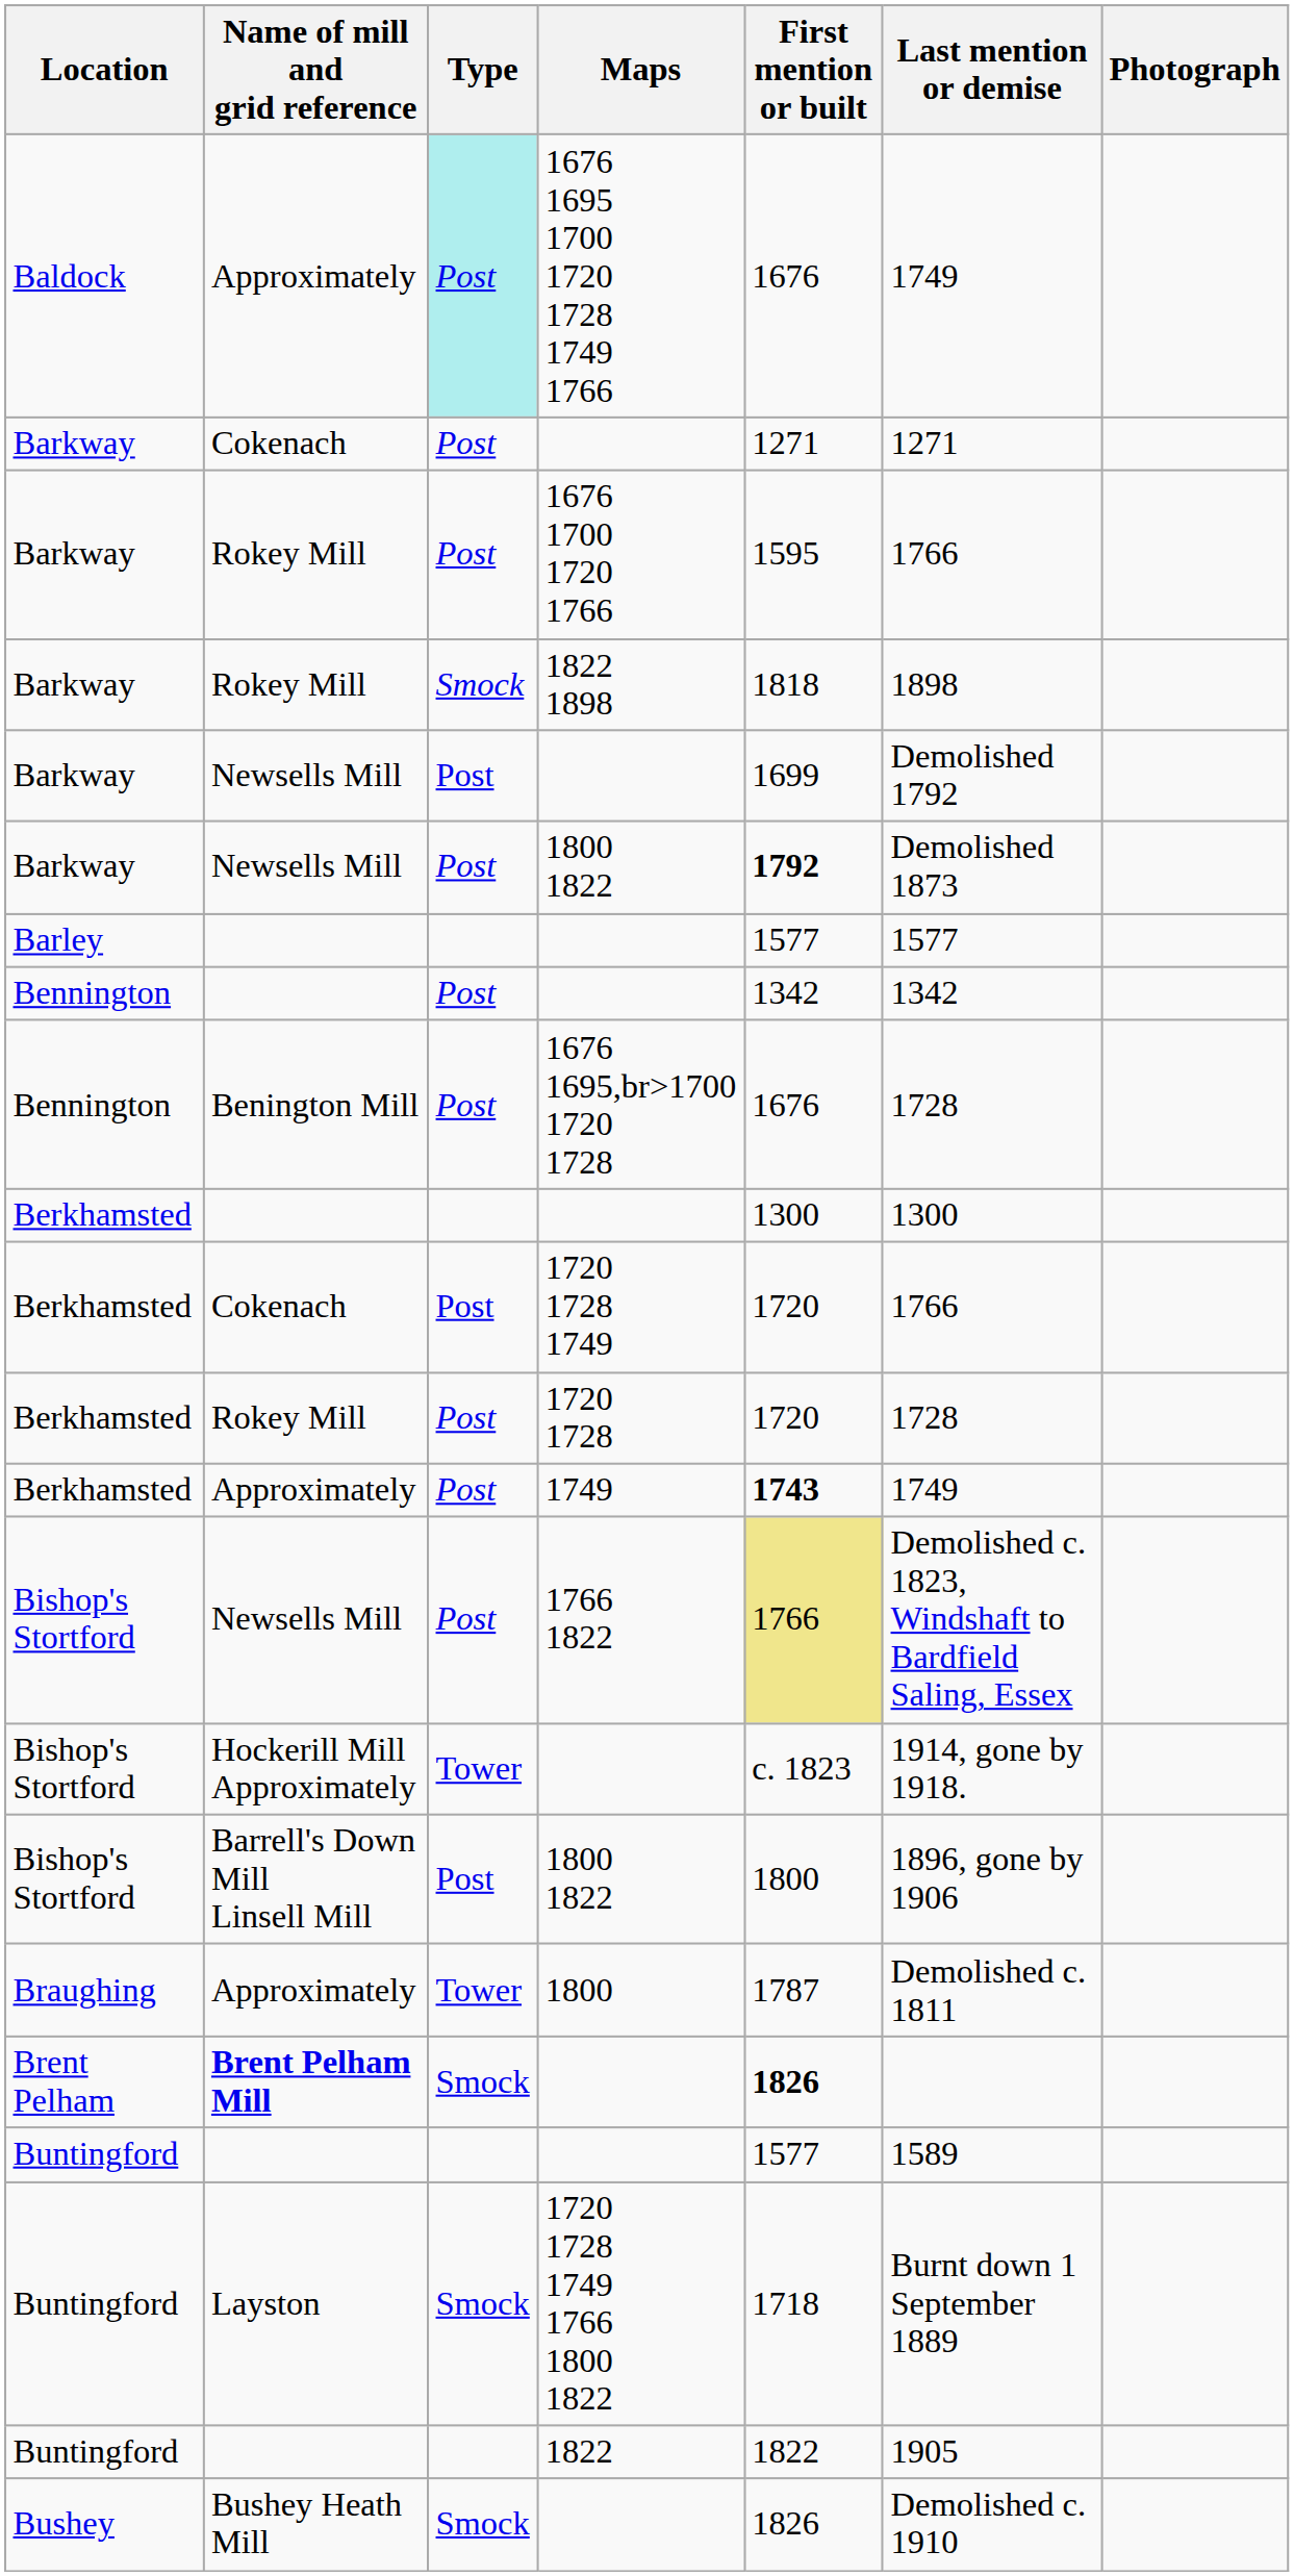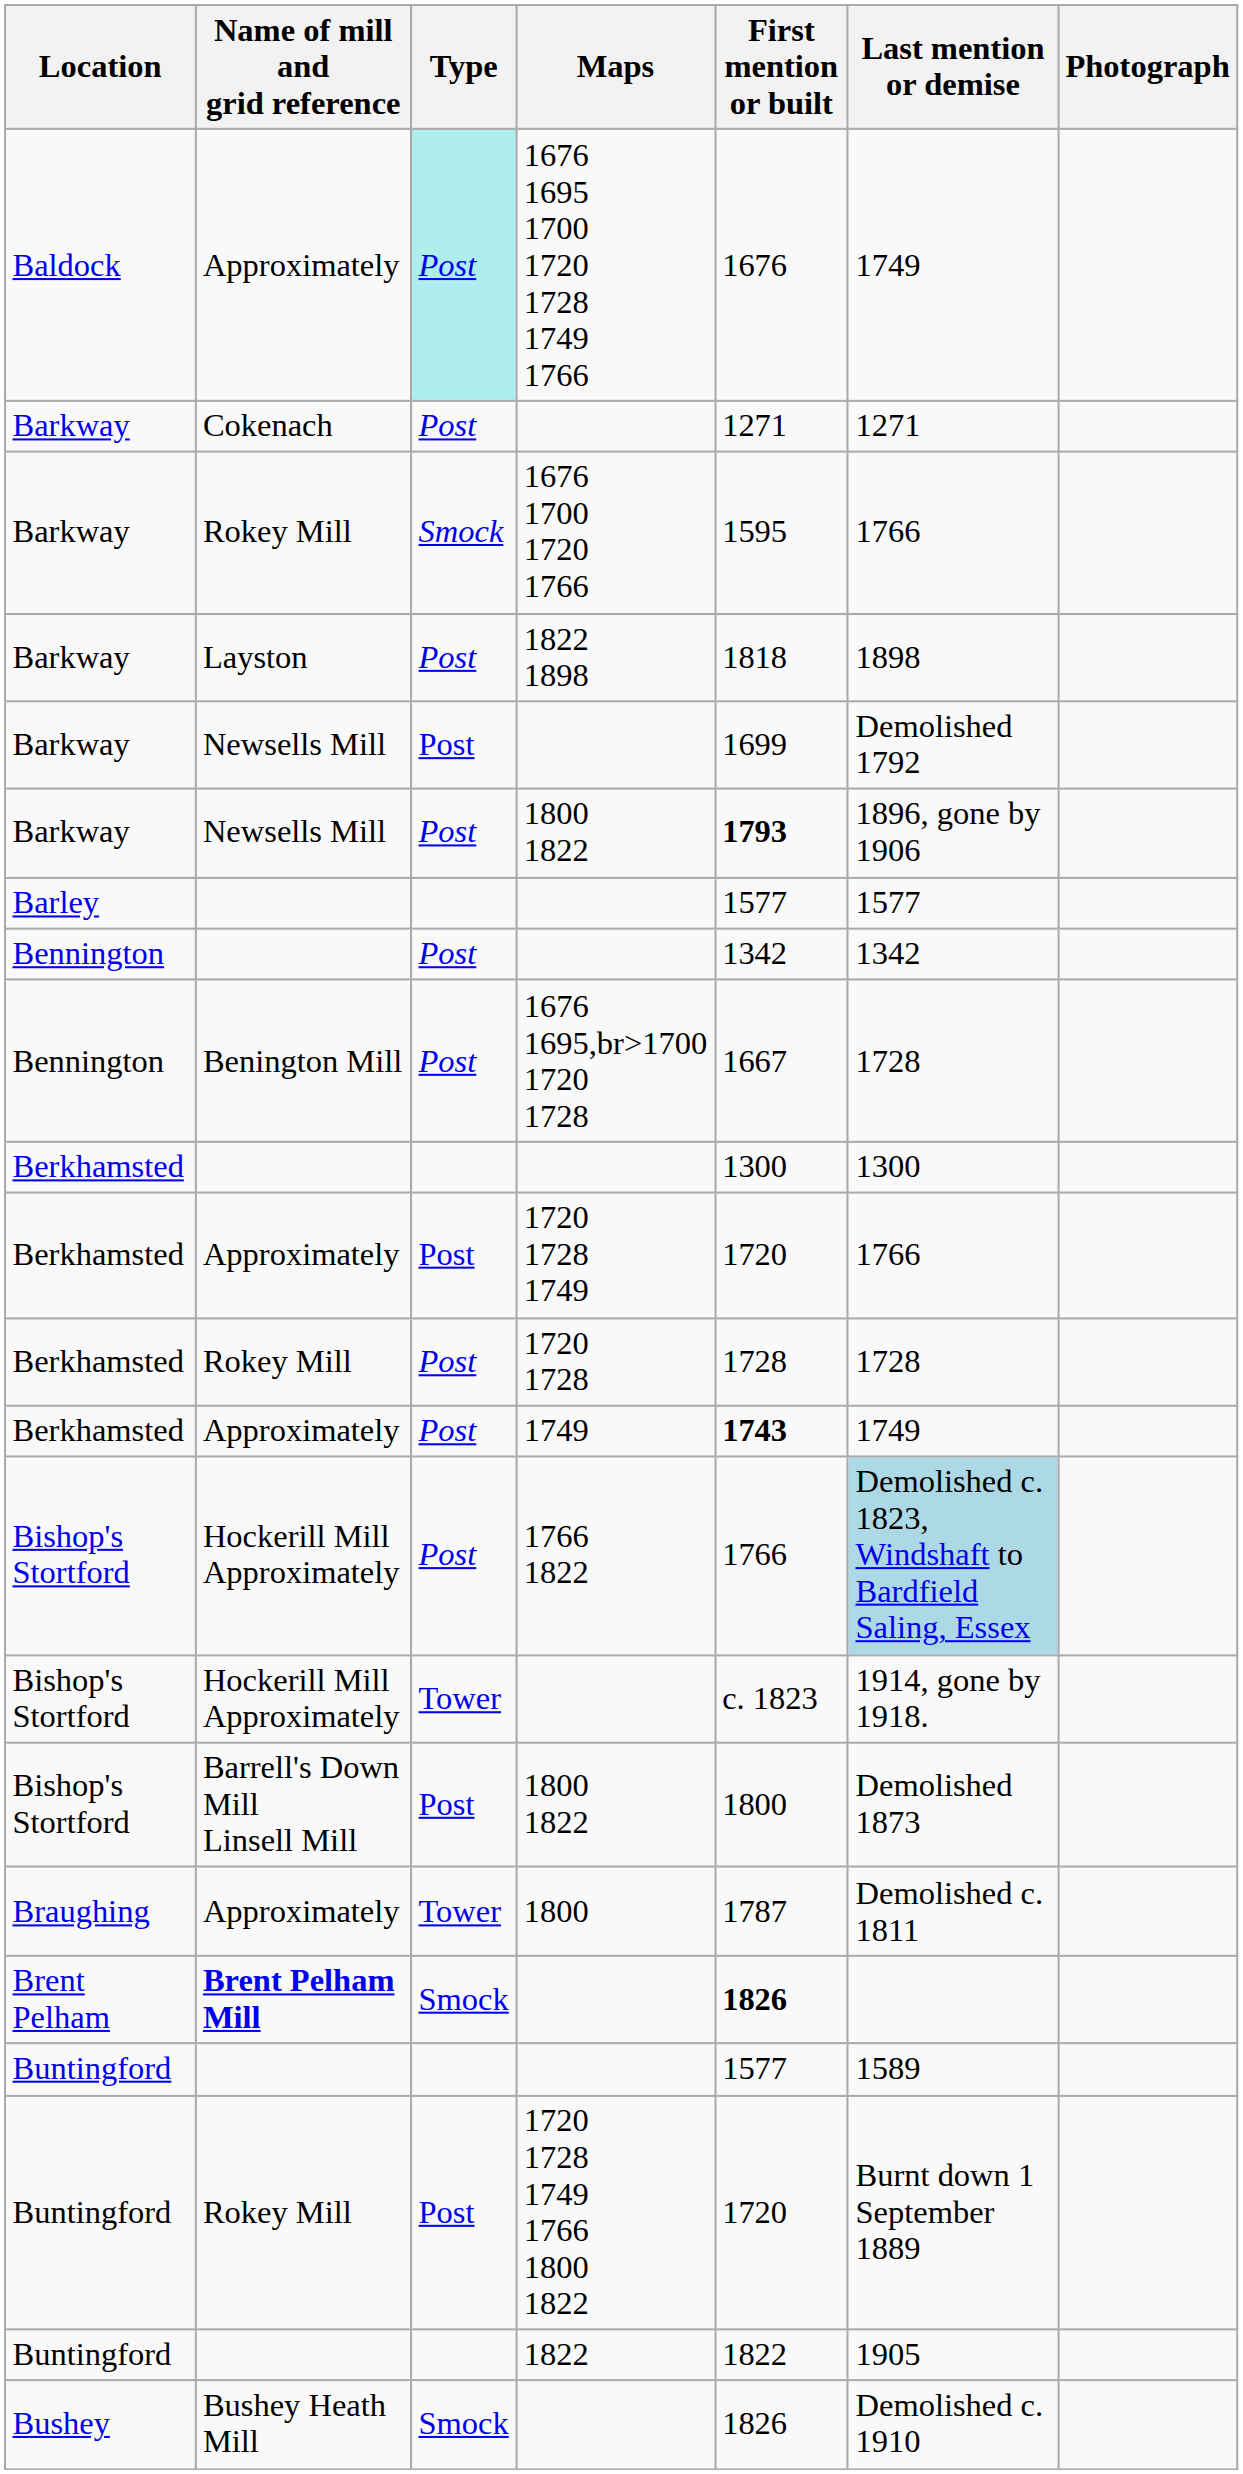 <table class="wikitable">
 <tr>
 <th>Location</th>
 <th>Name of mill and<br>grid reference</th>
 <th>Type</th>
 <th>Maps</th>
 <th>First mention<br>or built</th>
 <th>Last mention<br> or demise</th>
 <th>Photograph</th>
 </tr>
 <tr>
 <td><a href='#'>Baldock</a></td>
 <td>Approximately<br></td>
 <td style="background: paleturquoise;"><em><a href='#'>Post</a></em></td>
 <td>1676<br>1695<br>1700<br>1720<br>1728<br>1749<br>1766</td>
 <td>1676</td>
 <td>1749</td>
 <td></td>
 </tr>
 <tr>
 <td><a href='#'>Barkway</a></td>
 <td>Cokenach</td>
 <td><em><a href='#'>Post</a></em></td>
 <td></td>
 <td>1271</td>
 <td>1271</td>
 <td></td>
 </tr>
 <tr>
 <td>Barkway</td>
 <td>Rokey Mill<br></td>
-<td><em><a href='#'>Post</a></em></td>
+<td><em><a href='#'>Smock</a></em></td>
 <td>1676<br>1700<br>1720<br>1766</td>
 <td>1595</td>
 <td>1766</td>
 <td></td>
 </tr>
 <tr>
 <td>Barkway</td>
-<td>Rokey Mill<br></td>
-<td><em><a href='#'>Smock</a></em></td>
+<td>Layston<br></td>
+<td><em><a href='#'>Post</a></em></td>
 <td>1822<br>1898</td>
 <td>1818</td>
 <td>1898</td>
 <td></td>
 </tr>
 <tr>
 <td>Barkway</td>
 <td>Newsells Mill<br></td>
 <td><a href='#'>Post</a></td>
 <td></td>
 <td>1699</td>
 <td>Demolished 1792</td>
 <td></td>
 </tr>
 <tr>
 <td>Barkway</td>
 <td>Newsells Mill<br></td>
 <td><em><a href='#'>Post</a></em></td>
 <td>1800<br>1822</td>
-<td><strong>1792</strong></td>
-<td>Demolished 1873</td>
+<td><strong>1793</strong></td>
+<td>1896, gone by 1906</td>
 <td></td>
 </tr>
 <tr>
 <td><a href='#'>Barley</a></td>
 <td></td>
 <td></td>
 <td></td>
 <td>1577</td>
 <td>1577</td>
 <td></td>
 </tr>
 <tr>
 <td><a href='#'>Bennington</a></td>
 <td></td>
 <td><em><a href='#'>Post</a></em></td>
 <td></td>
 <td>1342</td>
 <td>1342</td>
 <td></td>
 </tr>
 <tr>
 <td>Bennington</td>
 <td>Benington Mill<br></td>
 <td><em><a href='#'>Post</a></em></td>
 <td>1676<br>1695,br>1700<br>1720<br>1728</td>
-<td>1676</td>
+<td>1667</td>
 <td>1728</td>
 <td></td>
 </tr>
 <tr>
 <td><a href='#'>Berkhamsted</a></td>
 <td></td>
 <td></td>
 <td></td>
 <td>1300</td>
 <td>1300</td>
 <td></td>
 </tr>
 <tr>
 <td>Berkhamsted</td>
-<td>Cokenach</td>
+<td>Approximately<br></td>
 <td><a href='#'>Post</a></td>
 <td>1720<br>1728<br>1749</td>
 <td>1720</td>
 <td>1766</td>
 <td></td>
 </tr>
 <tr>
 <td>Berkhamsted</td>
 <td>Rokey Mill<br></td>
 <td><em><a href='#'>Post</a></em></td>
 <td>1720<br>1728</td>
-<td>1720</td>
+<td>1728</td>
 <td>1728</td>
 <td></td>
 </tr>
 <tr>
 <td>Berkhamsted</td>
 <td>Approximately<br></td>
 <td><em><a href='#'>Post</a></em></td>
 <td>1749</td>
 <td><strong>1743</strong></td>
 <td>1749</td>
 <td></td>
 </tr>
 <tr>
 <td><a href='#'>Bishop's Stortford</a></td>
-<td>Newsells Mill<br></td>
+<td>Hockerill Mill<br>Approximately<br></td>
 <td><em><a href='#'>Post</a></em></td>
 <td>1766<br>1822</td>
-<td style="background: khaki;">1766</td>
-<td>Demolished c. 1823, <a href='#'>Windshaft</a> to <a href='#'>Bardfield Saling, Essex</a></td>
+<td>1766</td>
+<td style="background: lightblue;">Demolished c. 1823, <a href='#'>Windshaft</a> to <a href='#'>Bardfield Saling, Essex</a></td>
 <td></td>
 </tr>
 <tr>
 <td>Bishop's Stortford</td>
 <td>Hockerill Mill<br>Approximately<br></td>
 <td><a href='#'>Tower</a></td>
 <td></td>
 <td>c. 1823</td>
 <td>1914, gone by 1918.</td>
 <td></td>
 </tr>
 <tr>
 <td>Bishop's Stortford</td>
 <td>Barrell's Down Mill<br>Linsell Mill<br></td>
 <td><a href='#'>Post</a></td>
 <td>1800<br>1822</td>
 <td>1800</td>
-<td>1896, gone by 1906</td>
+<td>Demolished 1873</td>
 <td></td>
 </tr>
 <tr>
 <td><a href='#'>Braughing</a></td>
 <td>Approximately<br></td>
 <td><a href='#'>Tower</a></td>
 <td>1800</td>
 <td>1787</td>
 <td>Demolished c. 1811</td>
 <td></td>
 </tr>
 <tr>
 <td><a href='#'>Brent Pelham</a></td>
 <td><strong><a href='#'>Brent Pelham Mill</a></strong><br></td>
 <td><a href='#'>Smock</a></td>
 <td></td>
 <td><strong>1826</strong></td>
 <td></td>
 <td></td>
 </tr>
 <tr>
 <td><a href='#'>Buntingford</a></td>
 <td></td>
 <td></td>
 <td></td>
 <td>1577</td>
 <td>1589</td>
 <td></td>
 </tr>
 <tr>
 <td>Buntingford</td>
-<td>Layston<br></td>
-<td><a href='#'>Smock</a></td>
+<td>Rokey Mill<br></td>
+<td><a href='#'>Post</a></td>
 <td>1720<br>1728<br>1749<br>1766<br>1800<br>1822</td>
-<td>1718</td>
+<td>1720</td>
 <td>Burnt down 1 September 1889</td>
 <td></td>
 </tr>
 <tr>
 <td>Buntingford</td>
 <td></td>
 <td></td>
 <td>1822</td>
 <td>1822</td>
 <td>1905</td>
 <td></td>
 </tr>
 <tr>
 <td><a href='#'>Bushey</a></td>
 <td>Bushey Heath Mill<br></td>
 <td><a href='#'>Smock</a></td>
 <td></td>
 <td>1826</td>
 <td>Demolished c. 1910</td>
 <td></td>
 </tr>
 </table>
